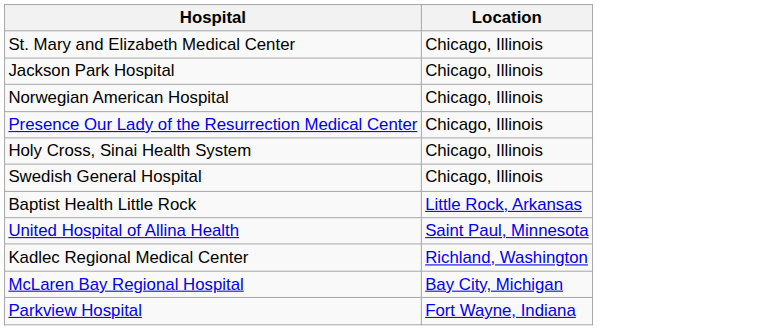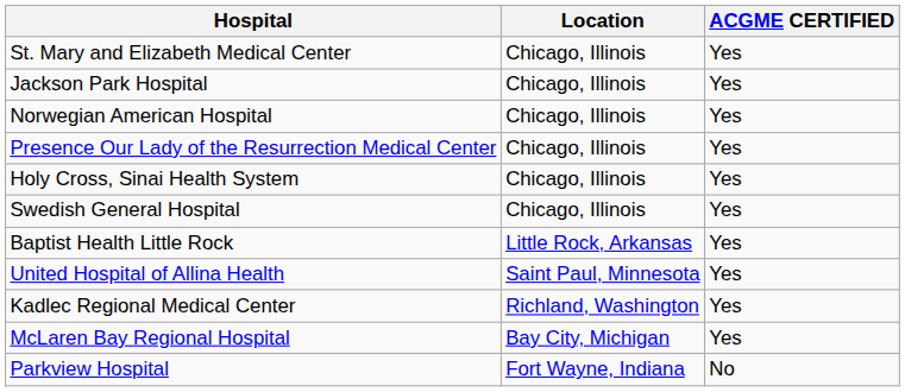 <table class="wikitable sortable">
 <tr>
 <th>Hospital</th>
 <th>Location</th>
+<th><a href='#'>ACGME</a> CERTIFIED</th>
 </tr>
 <tr>
 <td>St. Mary and Elizabeth Medical Center</td>
 <td>Chicago, Illinois</td>
+<td>Yes</td>
 </tr>
 <tr>
 <td>Jackson Park Hospital</td>
 <td>Chicago, Illinois</td>
+<td>Yes</td>
 </tr>
 <tr>
 <td>Norwegian American Hospital</td>
 <td>Chicago, Illinois</td>
+<td>Yes</td>
 </tr>
 <tr>
 <td><a href='#'>Presence Our Lady of the Resurrection Medical Center</a></td>
 <td>Chicago, Illinois</td>
+<td>Yes</td>
 </tr>
 <tr>
 <td>Holy Cross, Sinai Health System</td>
 <td>Chicago, Illinois</td>
+<td>Yes</td>
 </tr>
 <tr>
 <td>Swedish General Hospital</td>
 <td>Chicago, Illinois</td>
+<td>Yes</td>
 </tr>
 <tr>
 <td>Baptist Health Little Rock</td>
 <td><a href='#'>Little Rock, Arkansas</a></td>
+<td>Yes</td>
 </tr>
 <tr>
 <td><a href='#'>United Hospital of Allina Health</a></td>
 <td><a href='#'>Saint Paul, Minnesota</a></td>
+<td>Yes</td>
 </tr>
 <tr>
 <td>Kadlec Regional Medical Center</td>
 <td><a href='#'>Richland, Washington</a></td>
+<td>Yes</td>
 </tr>
 <tr>
 <td><a href='#'>McLaren Bay Regional Hospital</a></td>
 <td><a href='#'>Bay City, Michigan</a></td>
+<td>Yes</td>
 </tr>
 <tr>
 <td><a href='#'>Parkview Hospital</a></td>
 <td><a href='#'>Fort Wayne, Indiana</a></td>
+<td>No</td>
 </tr>
 </table>
